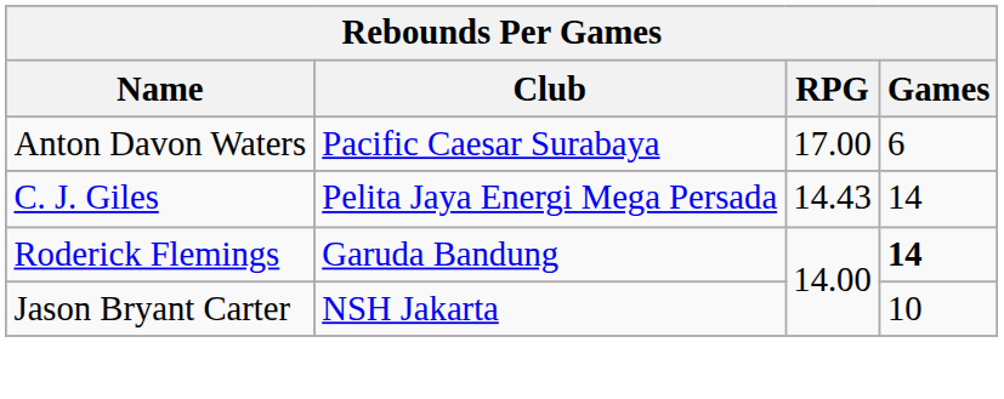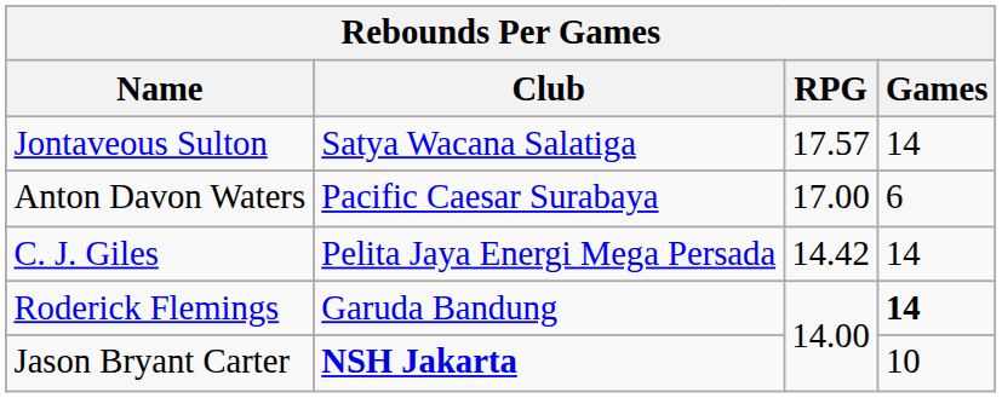 <table class="wikitable">
 <tr>
 <th colspan="4"><strong>Rebounds Per Games</strong></th>
 </tr>
 <tr>
 <th>Name</th>
 <th>Club</th>
 <th>RPG</th>
 <th>Games</th>
 </tr>
 <tr>
+<td> <a href='#'>Jontaveous Sulton</a></td>
+<td><a href='#'>Satya Wacana Salatiga</a></td>
+<td>17.57</td>
+<td>14</td>
+</tr>
+<tr>
 <td> Anton Davon Waters</td>
 <td><a href='#'>Pacific Caesar Surabaya</a></td>
 <td>17.00</td>
 <td>6</td>
 </tr>
 <tr>
 <td> <a href='#'>C. J. Giles</a></td>
 <td><a href='#'>Pelita Jaya Energi Mega Persada</a></td>
-<td>14.43</td>
+<td>14.42</td>
 <td>14</td>
 </tr>
 <tr>
 <td> <a href='#'>Roderick Flemings</a></td>
 <td><a href='#'>Garuda Bandung</a></td>
 <td rowspan="2">14.00</td>
 <td><strong>14</strong></td>
 </tr>
 <tr>
 <td> Jason Bryant Carter</td>
-<td><a href='#'>NSH Jakarta</a></td>
+<td><strong><a href='#'>NSH Jakarta</a></strong></td>
 <td>10</td>
 </tr>
 </table>
